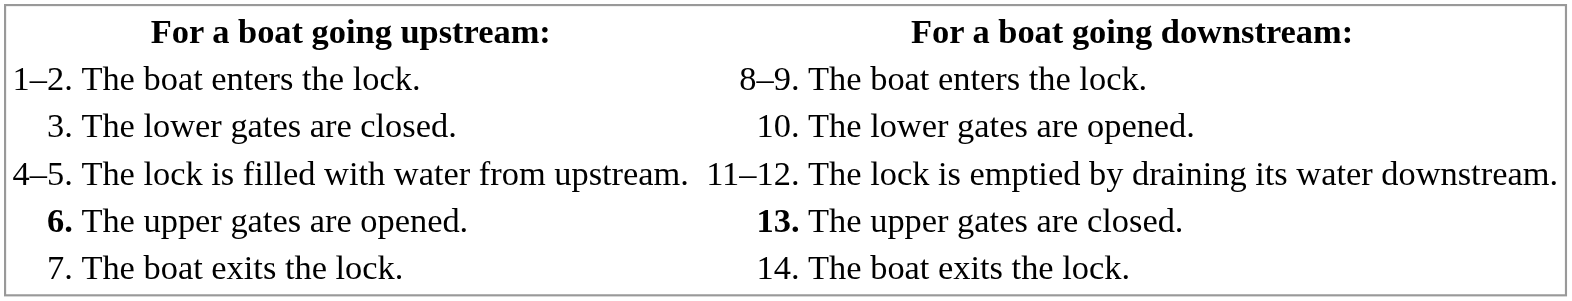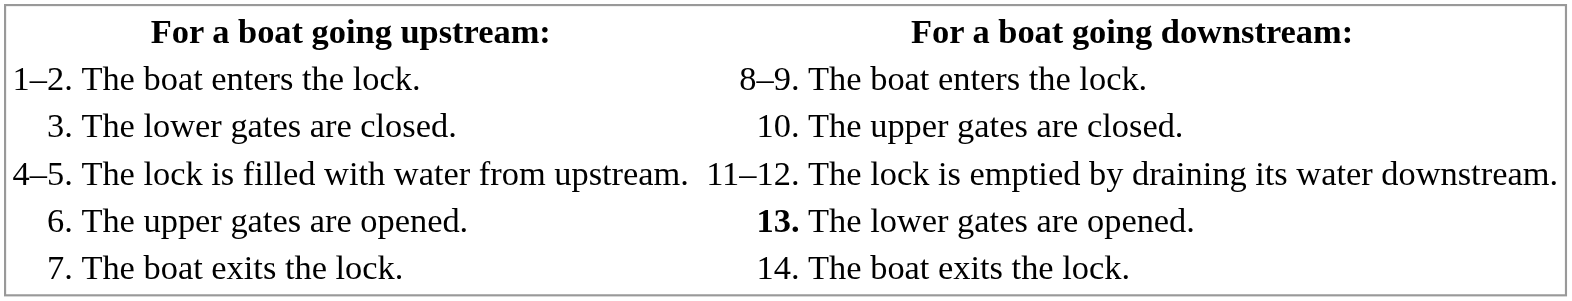 <table style="border: 1px solid #999;">
 <tr>
 <th colspan="2">For a boat going upstream:</th>
 <td rowspan="6"></td>
 <th colspan="2">For a boat going downstream:</th>
 </tr>
 <tr>
 <td valign="top" align="right" nowrap>1–2.</td>
 <td valign="top">The boat enters the lock.</td>
 <td valign="top" align="right" nowrap>8–9.</td>
 <td valign="top">The boat enters the lock.</td>
 </tr>
 <tr>
 <td valign="top" align="right" nowrap>3.</td>
 <td valign="top">The lower gates are closed.</td>
 <td valign="top" align="right" nowrap>10.</td>
-<td valign="top">The lower gates are opened.</td>
+<td valign="top">The upper gates are closed.</td>
 </tr>
 <tr>
 <td valign="top" align="right" nowrap>4–5.</td>
 <td valign="top">The lock is filled with water from upstream.</td>
 <td valign="top" align="right" nowrap>11–12.</td>
 <td valign="top">The lock is emptied by draining its water downstream.</td>
 </tr>
 <tr>
-<td valign="top" align="right" nowrap><strong>6.</strong></td>
+<td valign="top" align="right" nowrap>6.</td>
 <td valign="top">The upper gates are opened.</td>
 <td valign="top" align="right" nowrap><strong>13.</strong></td>
-<td valign="top">The upper gates are closed.</td>
+<td valign="top">The lower gates are opened.</td>
 </tr>
 <tr>
 <td valign="top" align="right" nowrap>7.</td>
 <td valign="top">The boat exits the lock.</td>
 <td valign="top" align="right" nowrap>14.</td>
 <td valign="top">The boat exits the lock.</td>
 </tr>
 </table>
